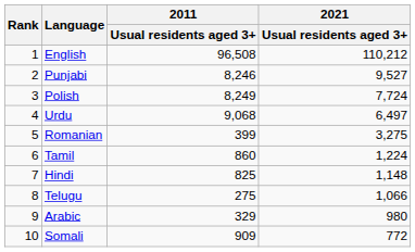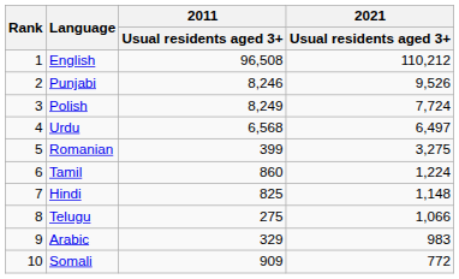 <table class="wikitable sortable" style="text-align:right">
 <tr>
 <th rowspan="2">Rank</th>
 <th rowspan="2">Language</th>
 <th>2011</th>
 <th>2021</th>
 </tr>
 <tr>
 <th>Usual residents aged 3+</th>
 <th>Usual residents aged 3+</th>
 </tr>
 <tr>
 <td>1</td>
 <td style="text-align:left"><a href='#'>English</a></td>
 <td>96,508</td>
 <td>110,212</td>
 </tr>
 <tr>
 <td>2</td>
 <td style="text-align:left"><a href='#'>Punjabi</a></td>
 <td>8,246</td>
-<td>9,527</td>
+<td>9,526</td>
 </tr>
 <tr>
 <td>3</td>
 <td style="text-align:left"><a href='#'>Polish</a></td>
 <td>8,249</td>
 <td>7,724</td>
 </tr>
 <tr>
 <td>4</td>
 <td style="text-align:left"><a href='#'>Urdu</a></td>
-<td>9,068</td>
+<td>6,568</td>
 <td>6,497</td>
 </tr>
 <tr>
 <td>5</td>
 <td style="text-align:left"><a href='#'>Romanian</a></td>
 <td>399</td>
 <td>3,275</td>
 </tr>
 <tr>
 <td>6</td>
 <td style="text-align:left"><a href='#'>Tamil</a></td>
 <td>860</td>
 <td>1,224</td>
 </tr>
 <tr>
 <td>7</td>
 <td style="text-align:left"><a href='#'>Hindi</a></td>
 <td>825</td>
 <td>1,148</td>
 </tr>
 <tr>
 <td>8</td>
 <td style="text-align:left"><a href='#'>Telugu</a></td>
 <td>275</td>
 <td>1,066</td>
 </tr>
 <tr>
 <td>9</td>
 <td style="text-align:left"><a href='#'>Arabic</a></td>
 <td>329</td>
-<td>980</td>
+<td>983</td>
 </tr>
 <tr>
 <td>10</td>
 <td style="text-align:left"><a href='#'>Somali</a></td>
 <td>909</td>
 <td>772</td>
 </tr>
 </table>
